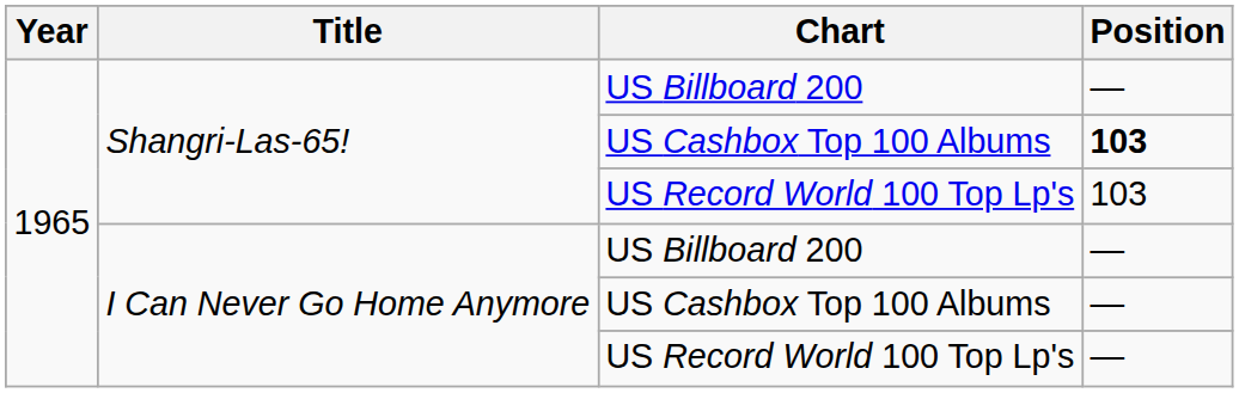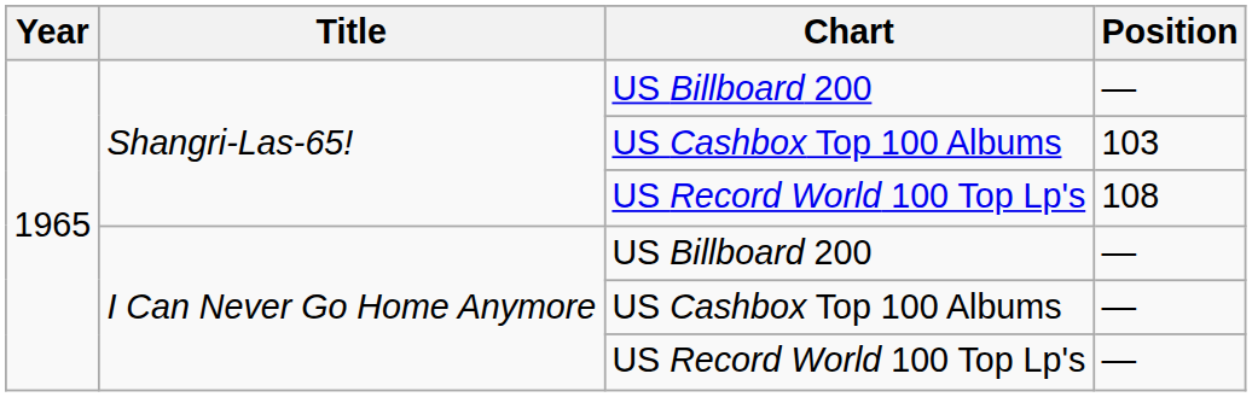 <table class="wikitable">
 <tr>
 <th>Year</th>
 <th>Title</th>
 <th>Chart</th>
 <th>Position</th>
 </tr>
 <tr>
 <td rowspan="6">1965</td>
 <td rowspan="3"><em>Shangri-Las-65!</em></td>
 <td><a href='#'>US <em>Billboard</em> 200</a></td>
 <td>—</td>
 </tr>
 <tr>
 <td><a href='#'>US <em>Cashbox</em> Top 100 Albums</a></td>
-<td><strong>103</strong></td>
+<td>103</td>
 </tr>
 <tr>
 <td><a href='#'>US <em>Record World</em> 100 Top Lp's</a></td>
-<td>103</td>
+<td>108</td>
 </tr>
 <tr>
 <td rowspan="3"><em>I Can Never Go Home Anymore</em></td>
 <td>US <em>Billboard</em> 200</td>
 <td>—</td>
 </tr>
 <tr>
 <td>US <em>Cashbox</em> Top 100 Albums</td>
 <td>—</td>
 </tr>
 <tr>
 <td>US <em>Record World</em> 100 Top Lp's</td>
 <td>—</td>
 </tr>
 </table>
